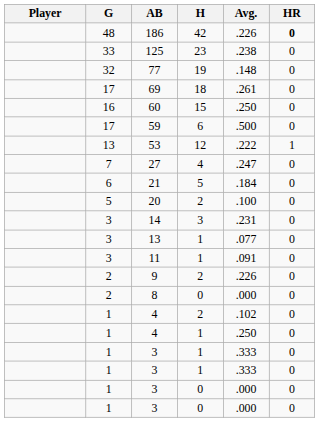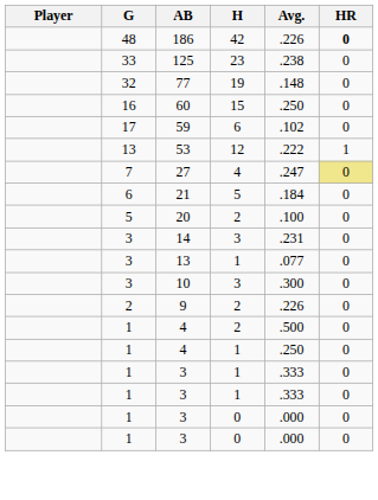 <table class="wikitable sortable">
 <tr>
 <th bgcolor="#DDDDFF" width="16%">Player</th>
 <th bgcolor="#DDDDFF" width="9%">G</th>
 <th bgcolor="#DDDDFF" width="9%">AB</th>
 <th bgcolor="#DDDDFF" width="9%">H</th>
 <th bgcolor="#DDDDFF" width="9%">Avg.</th>
 <th bgcolor="#DDDDFF" width="9%">HR</th>
 </tr>
 <tr align="center">
 <td></td>
 <td>48</td>
 <td>186</td>
 <td>42</td>
 <td>.226</td>
 <td><strong>0</strong></td>
 </tr>
 <tr align="center">
 <td></td>
 <td>33</td>
 <td>125</td>
 <td>23</td>
 <td>.238</td>
 <td>0</td>
 </tr>
 <tr align="center">
 <td></td>
 <td>32</td>
 <td>77</td>
 <td>19</td>
 <td>.148</td>
 <td>0</td>
 </tr>
 <tr align="center">
 <td></td>
-<td>17</td>
-<td>69</td>
-<td>18</td>
-<td>.261</td>
-<td>0</td>
-</tr>
-<tr align="center">
-<td></td>
 <td>16</td>
 <td>60</td>
 <td>15</td>
 <td>.250</td>
 <td>0</td>
 </tr>
 <tr align="center">
 <td></td>
 <td>17</td>
 <td>59</td>
 <td>6</td>
-<td>.500</td>
+<td>.102</td>
 <td>0</td>
 </tr>
 <tr align="center">
 <td></td>
 <td>13</td>
 <td>53</td>
 <td>12</td>
 <td>.222</td>
 <td>1</td>
 </tr>
 <tr align="center">
 <td></td>
 <td>7</td>
 <td>27</td>
 <td>4</td>
 <td>.247</td>
-<td>0</td>
+<td style="background: khaki;">0</td>
 </tr>
 <tr align="center">
 <td></td>
 <td>6</td>
 <td>21</td>
 <td>5</td>
 <td>.184</td>
 <td>0</td>
 </tr>
 <tr align="center">
 <td></td>
 <td>5</td>
 <td>20</td>
 <td>2</td>
 <td>.100</td>
 <td>0</td>
 </tr>
 <tr align="center">
 <td></td>
 <td>3</td>
 <td>14</td>
 <td>3</td>
 <td>.231</td>
 <td>0</td>
 </tr>
 <tr align="center">
 <td></td>
 <td>3</td>
 <td>13</td>
 <td>1</td>
 <td>.077</td>
 <td>0</td>
 </tr>
 <tr align="center">
 <td></td>
 <td>3</td>
-<td>11</td>
-<td>1</td>
-<td>.091</td>
+<td>10</td>
+<td>3</td>
+<td>.300</td>
 <td>0</td>
 </tr>
 <tr align="center">
 <td></td>
 <td>2</td>
 <td>9</td>
 <td>2</td>
 <td>.226</td>
 <td>0</td>
 </tr>
 <tr align="center">
 <td></td>
-<td>2</td>
-<td>8</td>
-<td>0</td>
-<td>.000</td>
-<td>0</td>
-</tr>
-<tr align="center">
-<td></td>
 <td>1</td>
 <td>4</td>
 <td>2</td>
-<td>.102</td>
+<td>.500</td>
 <td>0</td>
 </tr>
 <tr align="center">
 <td></td>
 <td>1</td>
 <td>4</td>
 <td>1</td>
 <td>.250</td>
 <td>0</td>
 </tr>
 <tr align="center">
 <td></td>
 <td>1</td>
 <td>3</td>
 <td>1</td>
 <td>.333</td>
 <td>0</td>
 </tr>
 <tr align="center">
 <td></td>
 <td>1</td>
 <td>3</td>
 <td>1</td>
 <td>.333</td>
 <td>0</td>
 </tr>
 <tr align="center">
 <td></td>
 <td>1</td>
 <td>3</td>
 <td>0</td>
 <td>.000</td>
 <td>0</td>
 </tr>
 <tr align="center">
 <td></td>
 <td>1</td>
 <td>3</td>
 <td>0</td>
 <td>.000</td>
 <td>0</td>
 </tr>
 </table>
